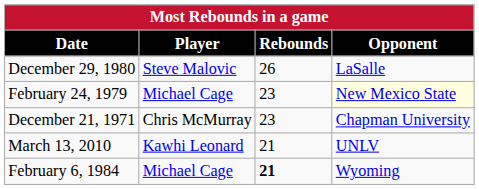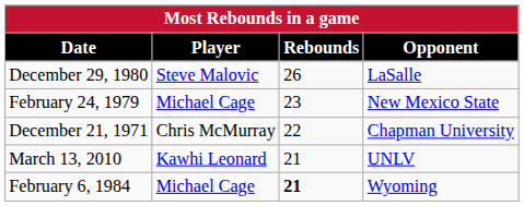 <table class="wikitable" style="float:left; margin-right:1em">
 <tr>
 <th style="background:#C41230; color:white;" colspan=6>Most Rebounds in a game</th>
 </tr>
 <tr>
 <th style="background:black; color:white;">Date</th>
 <th style="background:black; color:white;">Player</th>
 <th style="background:black; color:white;">Rebounds</th>
 <th style="background:black; color:white;">Opponent</th>
 </tr>
 <tr>
 <td>December 29, 1980</td>
 <td><a href='#'>Steve Malovic</a></td>
 <td>26</td>
 <td><a href='#'>LaSalle</a></td>
 </tr>
 <tr>
 <td>February 24, 1979</td>
 <td><a href='#'>Michael Cage</a></td>
 <td>23</td>
-<td style="background: lightyellow;"><a href='#'>New Mexico State</a></td>
+<td><a href='#'>New Mexico State</a></td>
 </tr>
 <tr>
 <td>December 21, 1971</td>
 <td>Chris McMurray</td>
-<td>23</td>
+<td>22</td>
 <td><a href='#'>Chapman University</a></td>
 </tr>
 <tr>
 <td>March 13, 2010</td>
 <td><a href='#'>Kawhi Leonard</a></td>
 <td>21</td>
 <td><a href='#'>UNLV</a></td>
 </tr>
 <tr>
 <td>February 6, 1984</td>
 <td><a href='#'>Michael Cage</a></td>
 <td><strong>21</strong></td>
 <td><a href='#'>Wyoming</a></td>
 </tr>
 </table>
